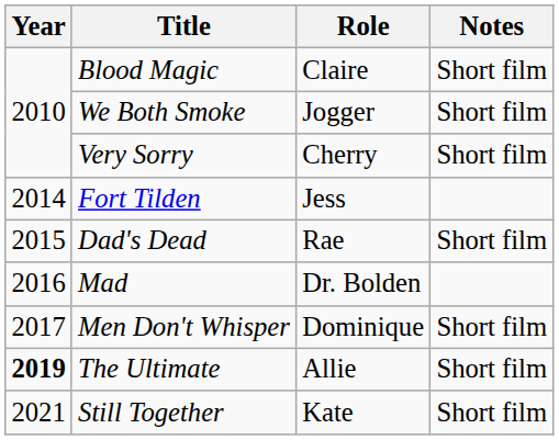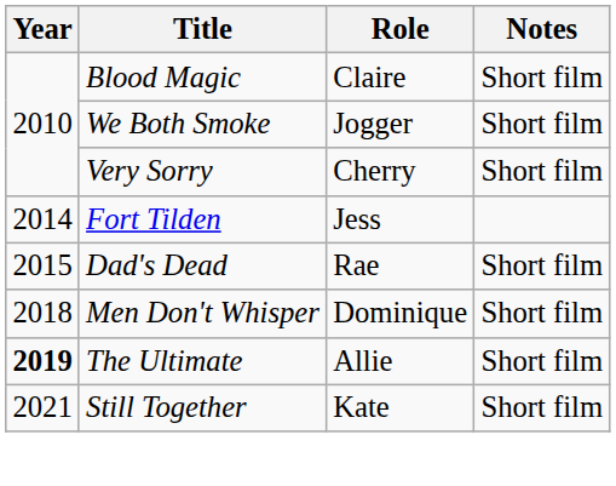 <table class="wikitable sortable">
 <tr>
 <th>Year</th>
 <th>Title</th>
 <th>Role</th>
 <th class="unsortable">Notes</th>
 </tr>
 <tr>
 <td rowspan="3">2010</td>
 <td><em>Blood Magic</em></td>
 <td>Claire</td>
 <td>Short film</td>
 </tr>
 <tr>
 <td><em>We Both Smoke</em></td>
 <td>Jogger</td>
 <td>Short film</td>
 </tr>
 <tr>
 <td><em>Very Sorry</em></td>
 <td>Cherry</td>
 <td>Short film</td>
 </tr>
 <tr>
 <td>2014</td>
 <td><em><a href='#'>Fort Tilden</a></em></td>
 <td>Jess</td>
 <td></td>
 </tr>
 <tr>
 <td>2015</td>
 <td><em>Dad's Dead</em></td>
 <td>Rae</td>
 <td>Short film</td>
 </tr>
 <tr>
-<td>2016</td>
-<td><em>Mad</em></td>
-<td>Dr. Bolden</td>
-<td></td>
-</tr>
-<tr>
-<td>2017</td>
+<td>2018</td>
 <td><em>Men Don't Whisper</em></td>
 <td>Dominique</td>
 <td>Short film</td>
 </tr>
 <tr>
 <td><strong>2019</strong></td>
 <td><em>The Ultimate</em></td>
 <td>Allie</td>
 <td>Short film</td>
 </tr>
 <tr>
 <td>2021</td>
 <td><em>Still Together</em></td>
 <td>Kate</td>
 <td>Short film</td>
 </tr>
 </table>
